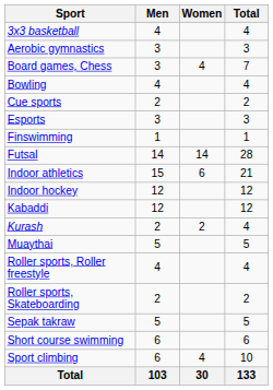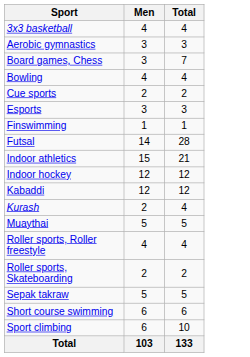 <table class="wikitable sortable" style="text-align:center;">
 <tr>
 <th width=180>Sport</th>
 <th width=55>Men</th>
-<th width=55>Women</th>
 <th width=55>Total</th>
 </tr>
 <tr>
 <td align=left><em><a href='#'>3x3 basketball</a></em></td>
 <td>4</td>
-<td></td>
 <td>4</td>
 </tr>
 <tr>
 <td align=left><a href='#'>Aerobic gymnastics</a></td>
 <td>3</td>
-<td></td>
 <td>3</td>
 </tr>
 <tr>
 <td align=left><a href='#'>Board games, Chess</a></td>
 <td>3</td>
-<td>4</td>
 <td>7</td>
 </tr>
 <tr>
 <td align=left><a href='#'>Bowling</a></td>
 <td>4</td>
-<td></td>
 <td>4</td>
 </tr>
 <tr>
 <td align=left><a href='#'>Cue sports</a></td>
 <td>2</td>
-<td></td>
 <td>2</td>
 </tr>
 <tr>
 <td align=left><a href='#'>Esports</a></td>
 <td>3</td>
-<td></td>
 <td>3</td>
 </tr>
 <tr>
 <td align=left><a href='#'>Finswimming</a></td>
 <td>1</td>
-<td></td>
 <td>1</td>
 </tr>
 <tr>
 <td align=left><a href='#'>Futsal</a></td>
-<td>14</td>
 <td>14</td>
 <td>28</td>
 </tr>
 <tr>
 <td align=left><a href='#'>Indoor athletics</a></td>
 <td>15</td>
-<td>6</td>
 <td>21</td>
 </tr>
 <tr>
 <td align=left><a href='#'>Indoor hockey</a></td>
 <td>12</td>
-<td></td>
 <td>12</td>
 </tr>
 <tr>
 <td align=left><a href='#'>Kabaddi</a></td>
 <td>12</td>
-<td></td>
 <td>12</td>
 </tr>
 <tr>
 <td align=left><em><a href='#'>Kurash</a></em></td>
-<td>2</td>
 <td>2</td>
 <td>4</td>
 </tr>
 <tr>
 <td align=left><a href='#'>Muaythai</a></td>
 <td>5</td>
-<td></td>
 <td>5</td>
 </tr>
 <tr>
 <td align=left><a href='#'>Roller sports, Roller freestyle</a></td>
 <td>4</td>
-<td></td>
 <td>4</td>
 </tr>
 <tr>
 <td align=left><a href='#'>Roller sports, Skateboarding</a></td>
 <td>2</td>
-<td></td>
 <td>2</td>
 </tr>
 <tr>
 <td align=left><a href='#'>Sepak takraw</a></td>
 <td>5</td>
-<td></td>
 <td>5</td>
 </tr>
 <tr>
 <td align=left><a href='#'>Short course swimming</a></td>
 <td>6</td>
-<td></td>
 <td>6</td>
 </tr>
 <tr>
 <td align=left><a href='#'>Sport climbing</a></td>
 <td>6</td>
-<td>4</td>
 <td>10</td>
 </tr>
 <tr class="sortbottom">
 <th>Total</th>
 <th>103</th>
-<th>30</th>
 <th>133</th>
 </tr>
 </table>
